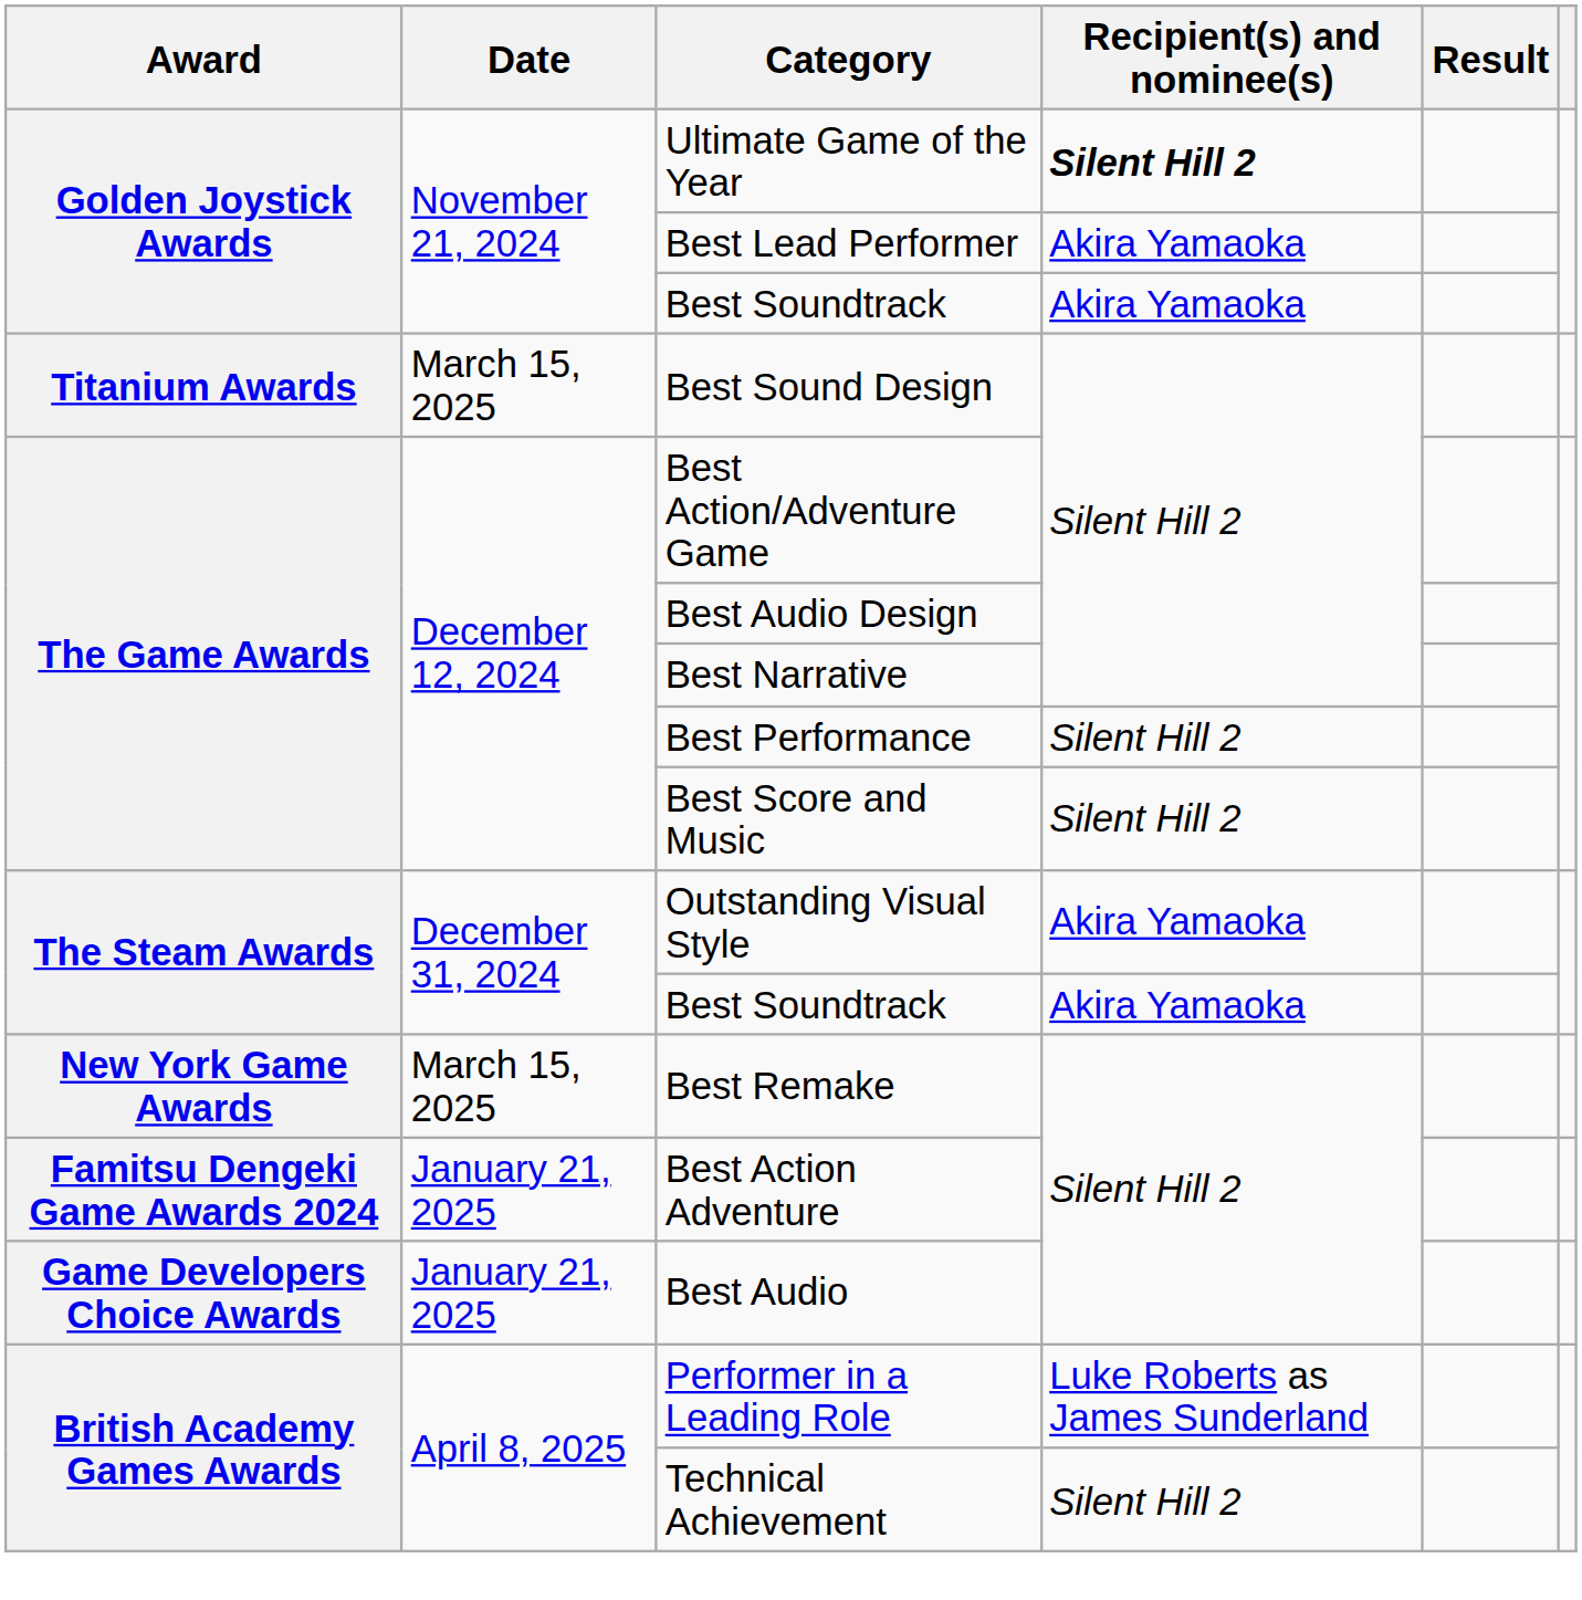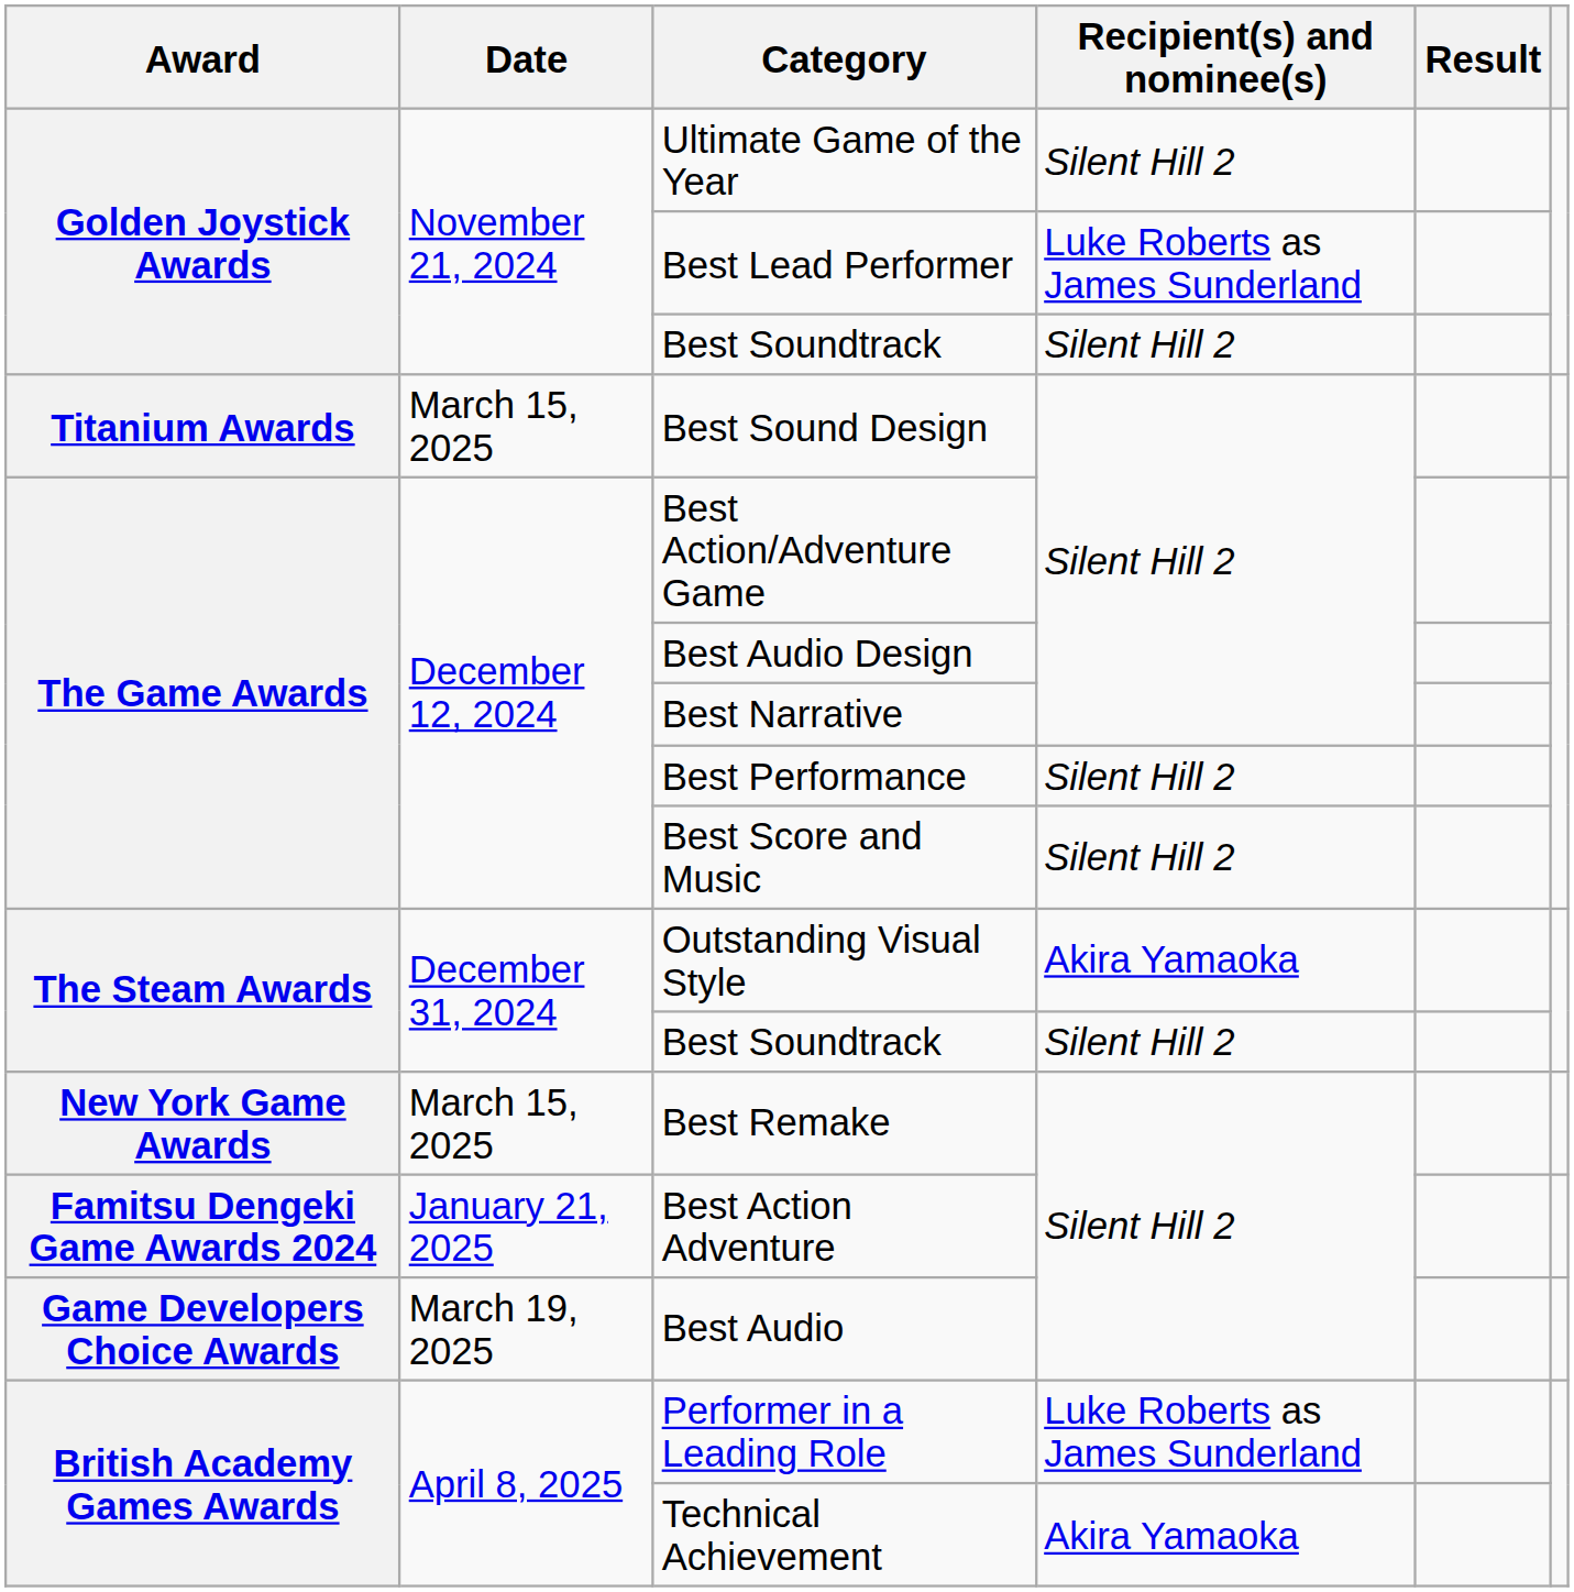 <table class="wikitable plainrowheaders sortable" style="font-size: 95%; width: 100%;">
 <tr>
 <th scope="col">Award</th>
 <th scope="col">Date</th>
 <th scope="col">Category</th>
 <th scope="col">Recipient(s) and nominee(s)</th>
 <th scope="col">Result</th>
 <th scope="col" class="unsortable"></th>
 </tr>
 <tr>
 <th rowspan="3" scope="row"><a href='#'>Golden Joystick Awards</a></th>
 <td rowspan="3"><a href='#'>November 21, 2024</a></td>
 <td>Ultimate Game of the Year</td>
-<td><strong><em>Silent Hill 2</em></strong></td>
+<td><em>Silent Hill 2</em></td>
 <td></td>
 <td rowspan="3" style="text-align:center;"></td>
 </tr>
 <tr>
 <td>Best Lead Performer</td>
-<td><a href='#'>Akira Yamaoka</a></td>
+<td><a href='#'>Luke Roberts</a> as <a href='#'>James Sunderland</a></td>
 <td></td>
 </tr>
 <tr>
 <td>Best Soundtrack</td>
-<td><a href='#'>Akira Yamaoka</a></td>
+<td><em>Silent Hill 2</em></td>
 <td></td>
 </tr>
 <tr>
 <th scope="row"><a href='#'>Titanium Awards</a></th>
 <td>March 15, 2025</td>
 <td>Best Sound Design</td>
 <td rowspan="4"><em>Silent Hill 2</em></td>
 <td></td>
 <td style="text-align:center;"></td>
 </tr>
 <tr>
 <th rowspan="5" scope="row"><a href='#'>The Game Awards</a></th>
 <td rowspan="5"><a href='#'>December 12, 2024</a></td>
 <td>Best Action/Adventure Game</td>
 <td></td>
 <td rowspan="5" style="text-align:center;"></td>
 </tr>
 <tr>
 <td>Best Audio Design</td>
 <td></td>
 </tr>
 <tr>
 <td>Best Narrative</td>
 <td></td>
 </tr>
 <tr>
 <td>Best Performance</td>
 <td><em>Silent Hill 2</em></td>
 <td></td>
 </tr>
 <tr>
 <td>Best Score and Music</td>
 <td><em>Silent Hill 2</em></td>
 <td></td>
 </tr>
 <tr>
 <th rowspan="2" scope="row"><a href='#'>The Steam Awards</a></th>
 <td rowspan="2"><a href='#'>December 31, 2024</a></td>
 <td>Outstanding Visual Style</td>
 <td><a href='#'>Akira Yamaoka</a></td>
 <td></td>
 <td rowspan="2" style="text-align:center;"></td>
 </tr>
 <tr>
 <td>Best Soundtrack</td>
-<td><a href='#'>Akira Yamaoka</a></td>
+<td><em>Silent Hill 2</em></td>
 <td></td>
 </tr>
 <tr>
 <th scope="row"><a href='#'>New York Game Awards</a></th>
 <td>March 15, 2025</td>
 <td>Best Remake</td>
 <td rowspan="3"><em>Silent Hill 2</em></td>
 <td></td>
 <td style="text-align:center;"></td>
 </tr>
 <tr>
 <th scope="row"><a href='#'>Famitsu Dengeki Game Awards 2024</a></th>
 <td><a href='#'>January 21, 2025</a></td>
 <td>Best Action Adventure</td>
 <td></td>
 <td style="text-align:center;"></td>
 </tr>
 <tr>
 <th scope="row"><a href='#'>Game Developers Choice Awards</a></th>
-<td><a href='#'>January 21, 2025</a></td>
+<td>March 19, 2025</td>
 <td>Best Audio</td>
 <td></td>
 <td style="text-align:center;"></td>
 </tr>
 <tr>
 <th rowspan="2" scope="row"><a href='#'>British Academy Games Awards</a></th>
 <td rowspan="2"><a href='#'>April 8, 2025</a></td>
 <td><a href='#'>Performer in a Leading Role</a></td>
 <td><a href='#'>Luke Roberts</a> as <a href='#'>James Sunderland</a></td>
 <td></td>
 <td rowspan="2" style="text-align:center;"></td>
 </tr>
 <tr>
 <td>Technical Achievement</td>
-<td><em>Silent Hill 2</em></td>
+<td><a href='#'>Akira Yamaoka</a></td>
 <td></td>
 </tr>
 </table>
